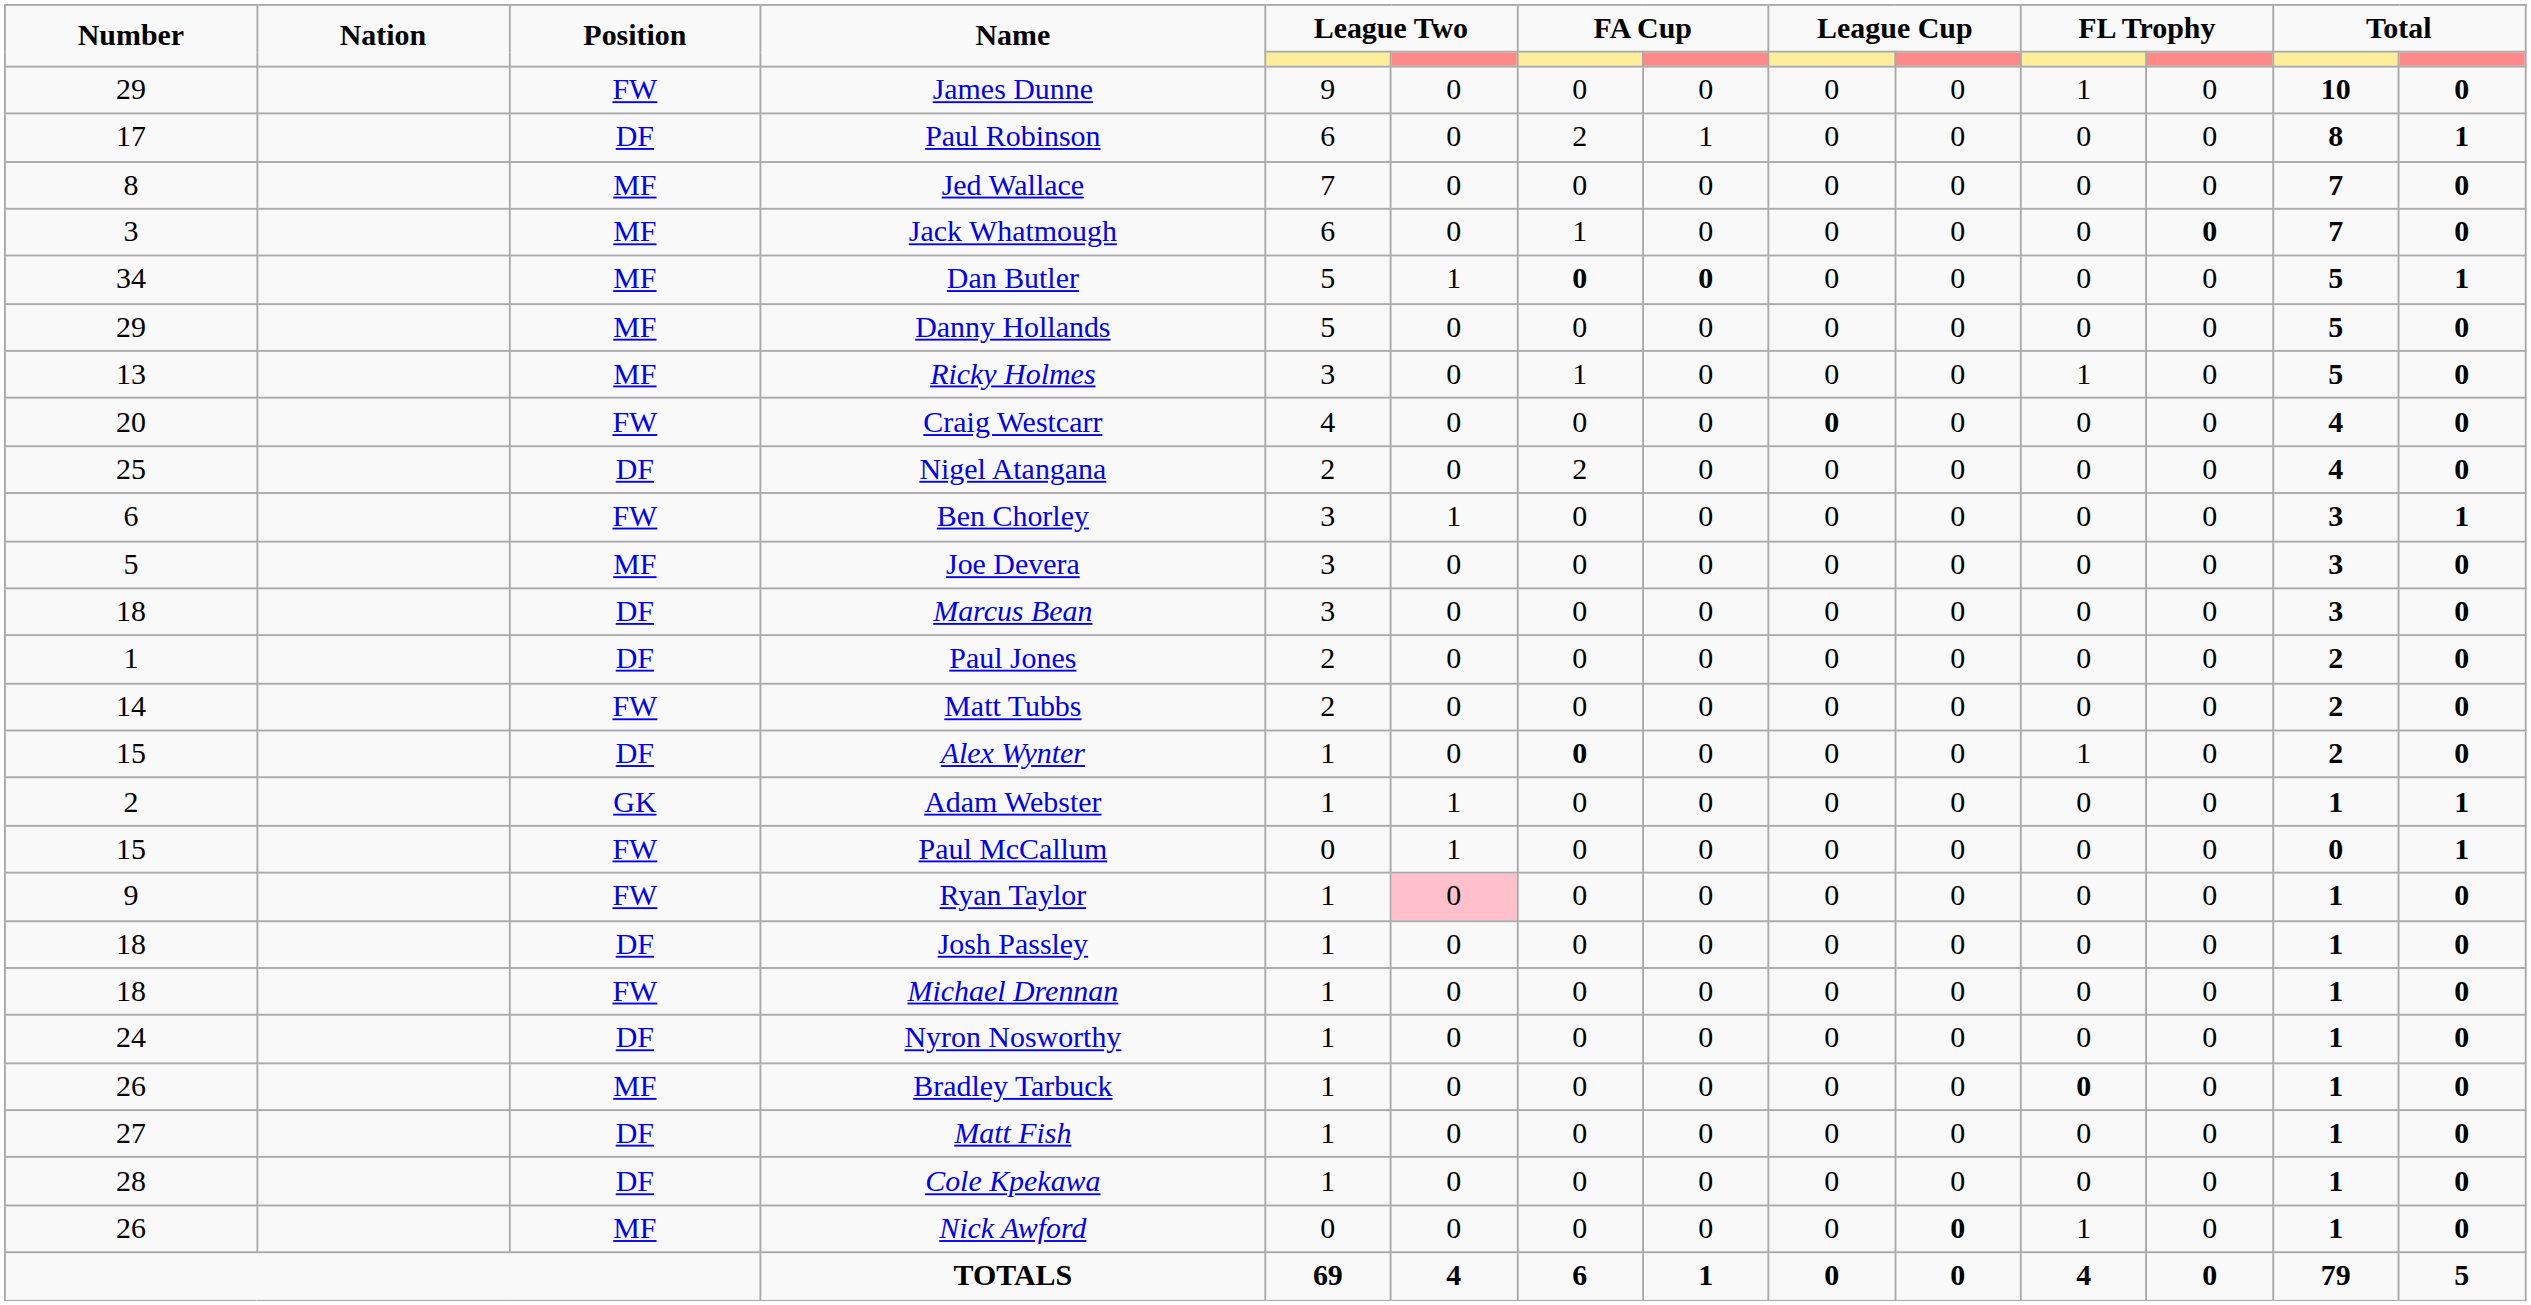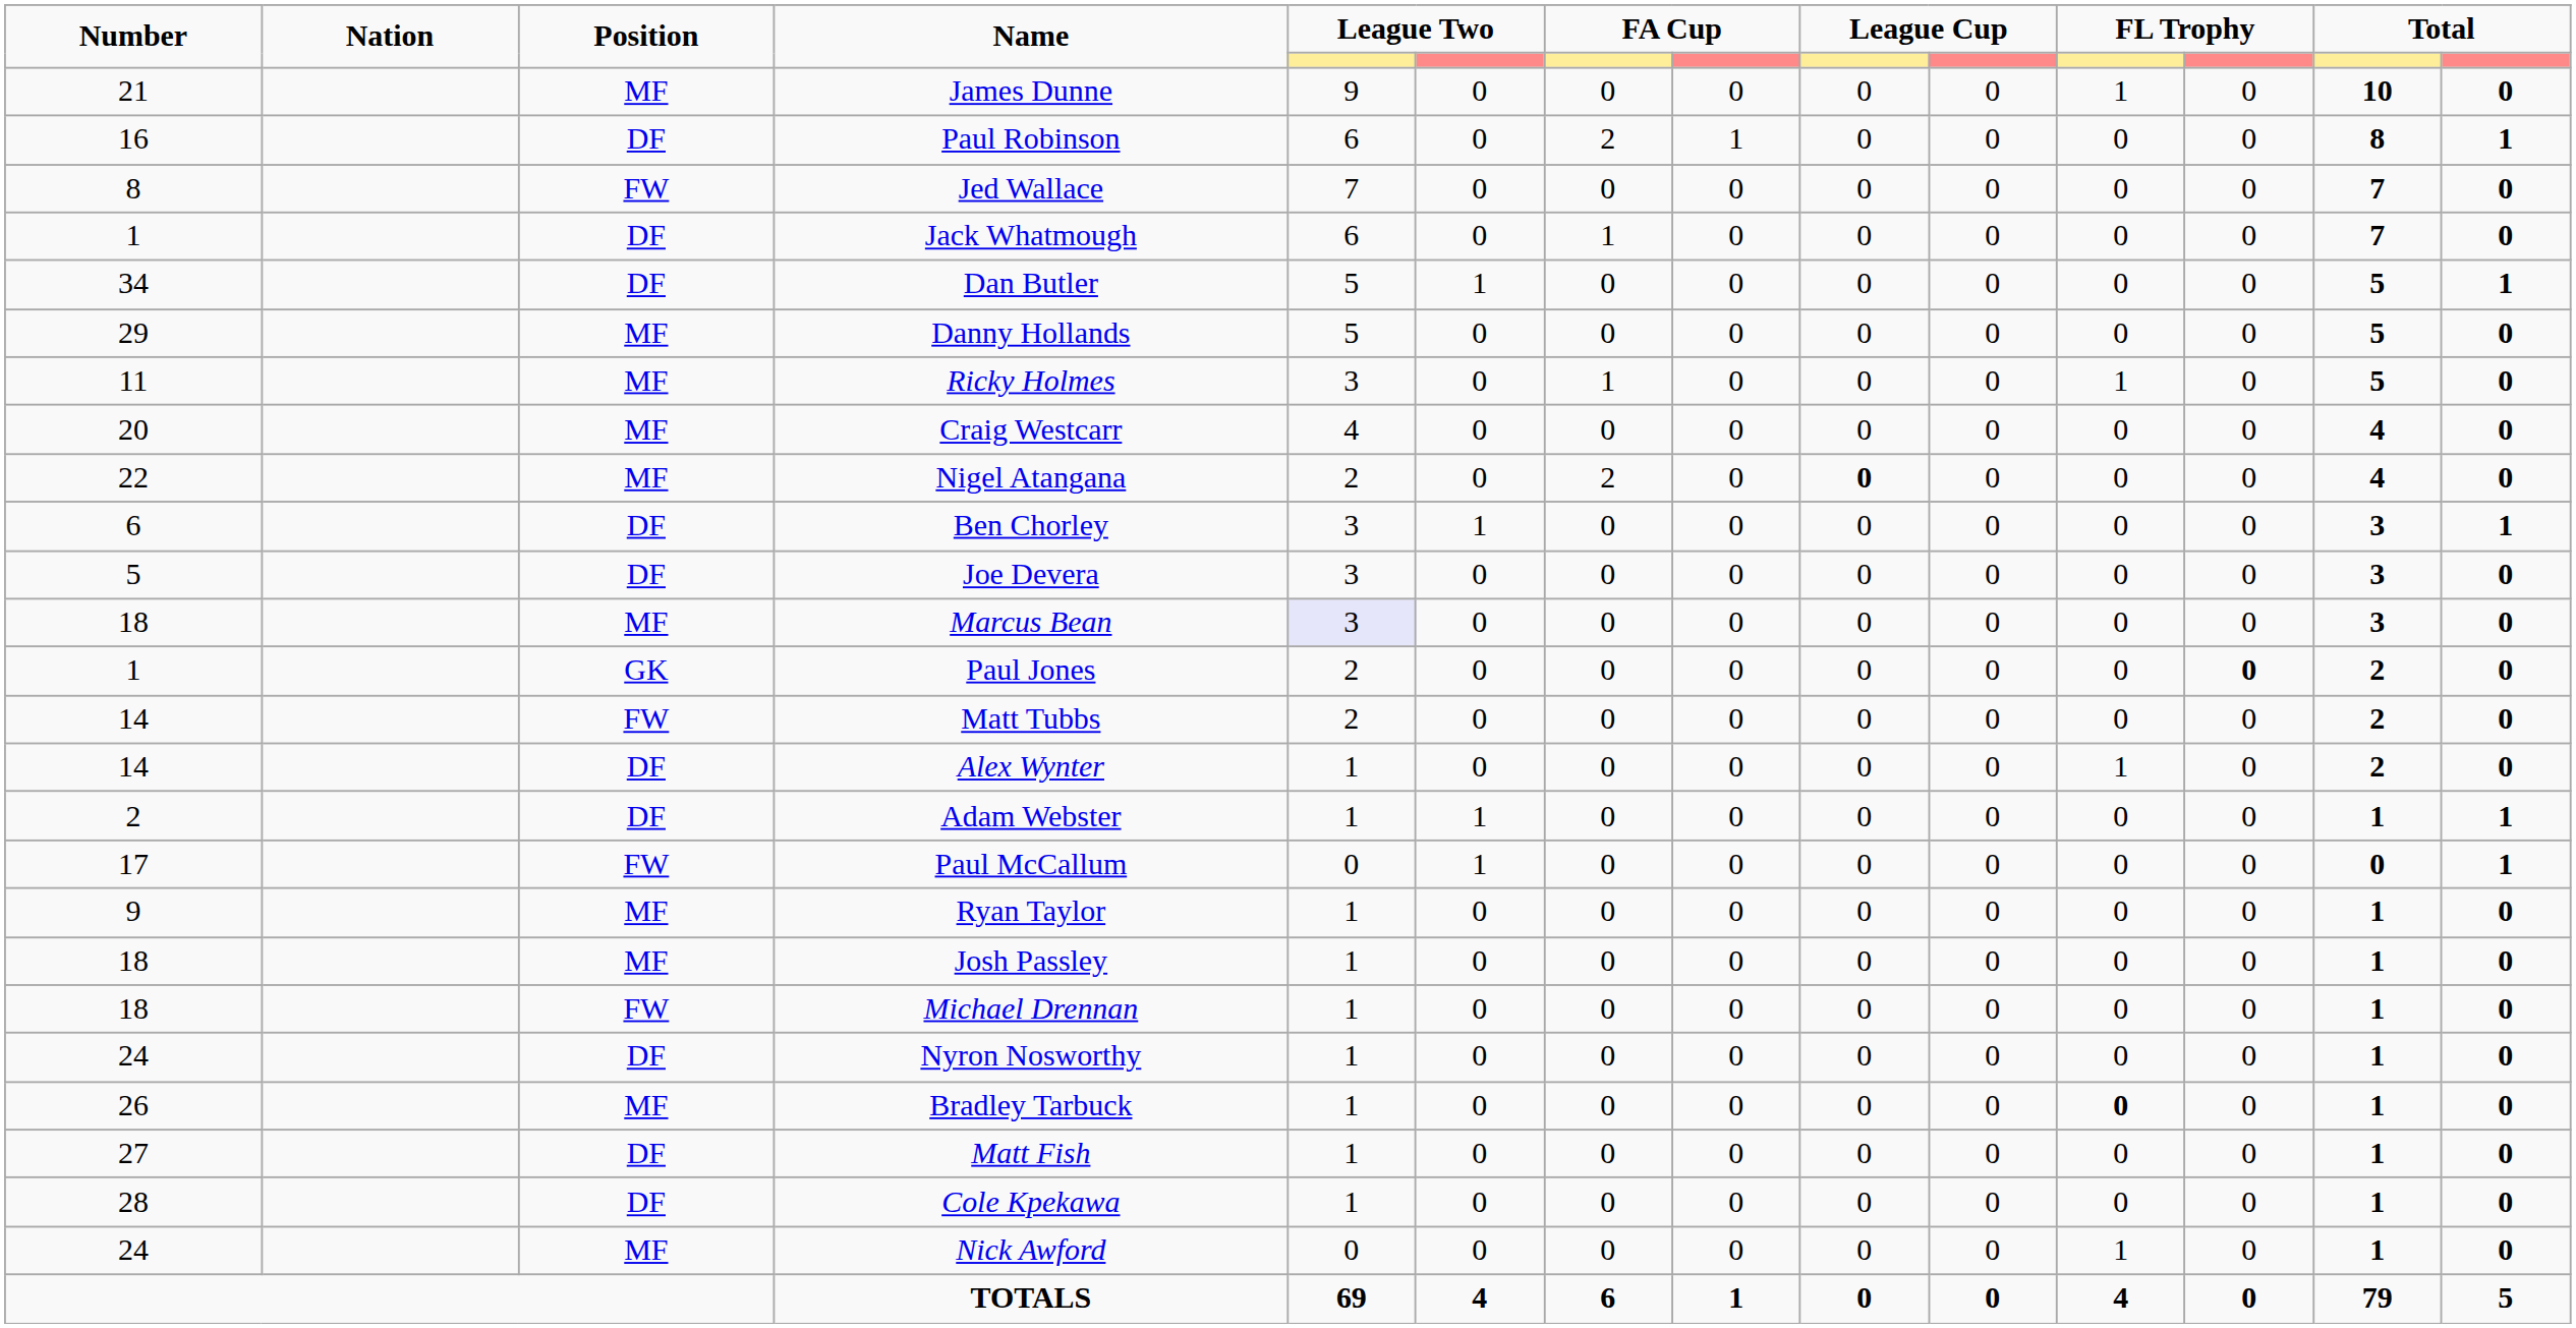 <table class="wikitable" style="text-align:center">
 <tr style="text-align:center">
 <td rowspan=2 style="width:10%; "><strong>Number</strong></td>
 <td rowspan=2 style="width:10%; "><strong>Nation</strong></td>
 <td rowspan=2 style="width:10%; "><strong>Position</strong></td>
 <td rowspan=2 style="width:20%; "><strong>Name</strong></td>
 <td colspan=2><strong>League Two</strong></td>
 <td colspan=2><strong>FA Cup</strong></td>
 <td colspan=2><strong>League Cup</strong></td>
 <td colspan=2><strong>FL Trophy</strong></td>
 <td colspan=2><strong>Total</strong></td>
 </tr>
 <tr>
 <th style="width:60px; background:#fe9;"></th>
 <th style="width:60px; background:#ff8888;"></th>
 <th style="width:60px; background:#fe9;"></th>
 <th style="width:60px; background:#ff8888;"></th>
 <th style="width:60px; background:#fe9;"></th>
 <th style="width:60px; background:#ff8888;"></th>
 <th style="width:60px; background:#fe9;"></th>
 <th style="width:60px; background:#ff8888;"></th>
 <th style="width:60px; background:#fe9;"></th>
 <th style="width:60px; background:#ff8888;"></th>
 </tr>
 <tr>
-<td>29</td>
+<td>21</td>
 <td></td>
-<td><a href='#'>FW</a></td>
+<td><a href='#'>MF</a></td>
 <td><a href='#'>James Dunne</a></td>
 <td>9</td>
 <td>0</td>
 <td>0</td>
 <td>0</td>
 <td>0</td>
 <td>0</td>
 <td>1</td>
 <td>0</td>
 <td><strong>10</strong></td>
 <td><strong>0</strong></td>
 </tr>
 <tr>
-<td>17</td>
+<td>16</td>
 <td></td>
 <td><a href='#'>DF</a></td>
 <td><a href='#'>Paul Robinson</a></td>
 <td>6</td>
 <td>0</td>
 <td>2</td>
 <td>1</td>
 <td>0</td>
 <td>0</td>
 <td>0</td>
 <td>0</td>
 <td><strong>8</strong></td>
 <td><strong>1</strong></td>
 </tr>
 <tr>
 <td>8</td>
 <td></td>
-<td><a href='#'>MF</a></td>
+<td><a href='#'>FW</a></td>
 <td><a href='#'>Jed Wallace</a></td>
 <td>7</td>
 <td>0</td>
 <td>0</td>
 <td>0</td>
 <td>0</td>
 <td>0</td>
 <td>0</td>
 <td>0</td>
 <td><strong>7</strong></td>
 <td><strong>0</strong></td>
 </tr>
 <tr>
-<td>3</td>
+<td>1</td>
 <td></td>
-<td><a href='#'>MF</a></td>
+<td><a href='#'>DF</a></td>
 <td><a href='#'>Jack Whatmough</a></td>
 <td>6</td>
 <td>0</td>
 <td>1</td>
 <td>0</td>
 <td>0</td>
 <td>0</td>
 <td>0</td>
-<td><strong>0</strong></td>
+<td>0</td>
 <td><strong>7</strong></td>
 <td><strong>0</strong></td>
 </tr>
 <tr>
 <td>34</td>
 <td></td>
-<td><a href='#'>MF</a></td>
+<td><a href='#'>DF</a></td>
 <td><a href='#'>Dan Butler</a></td>
 <td>5</td>
 <td>1</td>
-<td><strong>0</strong></td>
-<td><strong>0</strong></td>
+<td>0</td>
+<td>0</td>
 <td>0</td>
 <td>0</td>
 <td>0</td>
 <td>0</td>
 <td><strong>5</strong></td>
 <td><strong>1</strong></td>
 </tr>
 <tr>
 <td>29</td>
 <td></td>
 <td><a href='#'>MF</a></td>
 <td><a href='#'>Danny Hollands</a></td>
 <td>5</td>
 <td>0</td>
 <td>0</td>
 <td>0</td>
 <td>0</td>
 <td>0</td>
 <td>0</td>
 <td>0</td>
 <td><strong>5</strong></td>
 <td><strong>0</strong></td>
 </tr>
 <tr>
-<td>13</td>
+<td>11</td>
 <td></td>
 <td><a href='#'>MF</a></td>
 <td><em><a href='#'>Ricky Holmes</a></em></td>
 <td>3</td>
 <td>0</td>
 <td>1</td>
 <td>0</td>
 <td>0</td>
 <td>0</td>
 <td>1</td>
 <td>0</td>
 <td><strong>5</strong></td>
 <td><strong>0</strong></td>
 </tr>
 <tr>
 <td>20</td>
 <td></td>
-<td><a href='#'>FW</a></td>
+<td><a href='#'>MF</a></td>
 <td><a href='#'>Craig Westcarr</a></td>
 <td>4</td>
 <td>0</td>
 <td>0</td>
+<td>0</td>
+<td>0</td>
+<td>0</td>
+<td>0</td>
+<td>0</td>
+<td><strong>4</strong></td>
+<td><strong>0</strong></td>
+</tr>
+<tr>
+<td>22</td>
+<td></td>
+<td><a href='#'>MF</a></td>
+<td><a href='#'>Nigel Atangana</a></td>
+<td>2</td>
+<td>0</td>
+<td>2</td>
 <td>0</td>
 <td><strong>0</strong></td>
 <td>0</td>
 <td>0</td>
 <td>0</td>
 <td><strong>4</strong></td>
 <td><strong>0</strong></td>
 </tr>
 <tr>
-<td>25</td>
+<td>6</td>
 <td></td>
 <td><a href='#'>DF</a></td>
-<td><a href='#'>Nigel Atangana</a></td>
-<td>2</td>
-<td>0</td>
-<td>2</td>
-<td>0</td>
-<td>0</td>
-<td>0</td>
-<td>0</td>
-<td>0</td>
-<td><strong>4</strong></td>
-<td><strong>0</strong></td>
-</tr>
-<tr>
-<td>6</td>
-<td></td>
-<td><a href='#'>FW</a></td>
 <td><a href='#'>Ben Chorley</a></td>
 <td>3</td>
 <td>1</td>
 <td>0</td>
 <td>0</td>
 <td>0</td>
 <td>0</td>
 <td>0</td>
 <td>0</td>
 <td><strong>3</strong></td>
 <td><strong>1</strong></td>
 </tr>
 <tr>
 <td>5</td>
 <td></td>
-<td><a href='#'>MF</a></td>
+<td><a href='#'>DF</a></td>
 <td><a href='#'>Joe Devera</a></td>
 <td>3</td>
 <td>0</td>
 <td>0</td>
 <td>0</td>
 <td>0</td>
 <td>0</td>
 <td>0</td>
 <td>0</td>
 <td><strong>3</strong></td>
 <td><strong>0</strong></td>
 </tr>
 <tr>
 <td>18</td>
 <td></td>
-<td><a href='#'>DF</a></td>
+<td><a href='#'>MF</a></td>
 <td><em><a href='#'>Marcus Bean</a></em></td>
-<td>3</td>
+<td style="background: lavender;">3</td>
 <td>0</td>
 <td>0</td>
 <td>0</td>
 <td>0</td>
 <td>0</td>
 <td>0</td>
 <td>0</td>
 <td><strong>3</strong></td>
 <td><strong>0</strong></td>
 </tr>
 <tr>
 <td>1</td>
 <td></td>
-<td><a href='#'>DF</a></td>
+<td><a href='#'>GK</a></td>
 <td><a href='#'>Paul Jones</a></td>
 <td>2</td>
 <td>0</td>
 <td>0</td>
 <td>0</td>
 <td>0</td>
 <td>0</td>
 <td>0</td>
-<td>0</td>
+<td><strong>0</strong></td>
 <td><strong>2</strong></td>
 <td><strong>0</strong></td>
 </tr>
 <tr>
 <td>14</td>
 <td></td>
 <td><a href='#'>FW</a></td>
 <td><a href='#'>Matt Tubbs</a></td>
 <td>2</td>
 <td>0</td>
 <td>0</td>
 <td>0</td>
 <td>0</td>
 <td>0</td>
 <td>0</td>
 <td>0</td>
 <td><strong>2</strong></td>
 <td><strong>0</strong></td>
 </tr>
 <tr>
-<td>15</td>
+<td>14</td>
 <td></td>
 <td><a href='#'>DF</a></td>
 <td><em><a href='#'>Alex Wynter</a></em></td>
 <td>1</td>
 <td>0</td>
-<td><strong>0</strong></td>
+<td>0</td>
 <td>0</td>
 <td>0</td>
 <td>0</td>
 <td>1</td>
 <td>0</td>
 <td><strong>2</strong></td>
 <td><strong>0</strong></td>
 </tr>
 <tr>
 <td>2</td>
 <td></td>
-<td><a href='#'>GK</a></td>
+<td><a href='#'>DF</a></td>
 <td><a href='#'>Adam Webster</a></td>
 <td>1</td>
 <td>1</td>
 <td>0</td>
 <td>0</td>
 <td>0</td>
 <td>0</td>
 <td>0</td>
 <td>0</td>
 <td><strong>1</strong></td>
 <td><strong>1</strong></td>
 </tr>
 <tr>
-<td>15</td>
+<td>17</td>
 <td></td>
 <td><a href='#'>FW</a></td>
 <td><a href='#'>Paul McCallum</a></td>
 <td>0</td>
 <td>1</td>
 <td>0</td>
 <td>0</td>
 <td>0</td>
 <td>0</td>
 <td>0</td>
 <td>0</td>
 <td><strong>0</strong></td>
 <td><strong>1</strong></td>
 </tr>
 <tr>
 <td>9</td>
 <td></td>
-<td><a href='#'>FW</a></td>
+<td><a href='#'>MF</a></td>
 <td><a href='#'>Ryan Taylor</a></td>
 <td>1</td>
-<td style="background: pink;">0</td>
+<td>0</td>
 <td>0</td>
 <td>0</td>
 <td>0</td>
 <td>0</td>
 <td>0</td>
 <td>0</td>
 <td><strong>1</strong></td>
 <td><strong>0</strong></td>
 </tr>
 <tr>
 <td>18</td>
 <td></td>
-<td><a href='#'>DF</a></td>
+<td><a href='#'>MF</a></td>
 <td><a href='#'>Josh Passley</a></td>
 <td>1</td>
 <td>0</td>
 <td>0</td>
 <td>0</td>
 <td>0</td>
 <td>0</td>
 <td>0</td>
 <td>0</td>
 <td><strong>1</strong></td>
 <td><strong>0</strong></td>
 </tr>
 <tr>
 <td>18</td>
 <td></td>
 <td><a href='#'>FW</a></td>
 <td><em><a href='#'>Michael Drennan</a></em></td>
 <td>1</td>
 <td>0</td>
 <td>0</td>
 <td>0</td>
 <td>0</td>
 <td>0</td>
 <td>0</td>
 <td>0</td>
 <td><strong>1</strong></td>
 <td><strong>0</strong></td>
 </tr>
 <tr>
 <td>24</td>
 <td></td>
 <td><a href='#'>DF</a></td>
 <td><a href='#'>Nyron Nosworthy</a></td>
 <td>1</td>
 <td>0</td>
 <td>0</td>
 <td>0</td>
 <td>0</td>
 <td>0</td>
 <td>0</td>
 <td>0</td>
 <td><strong>1</strong></td>
 <td><strong>0</strong></td>
 </tr>
 <tr>
 <td>26</td>
 <td></td>
 <td><a href='#'>MF</a></td>
 <td><a href='#'>Bradley Tarbuck</a></td>
 <td>1</td>
 <td>0</td>
 <td>0</td>
 <td>0</td>
 <td>0</td>
 <td>0</td>
 <td><strong>0</strong></td>
 <td>0</td>
 <td><strong>1</strong></td>
 <td><strong>0</strong></td>
 </tr>
 <tr>
 <td>27</td>
 <td></td>
 <td><a href='#'>DF</a></td>
 <td><em><a href='#'>Matt Fish</a></em></td>
 <td>1</td>
 <td>0</td>
 <td>0</td>
 <td>0</td>
 <td>0</td>
 <td>0</td>
 <td>0</td>
 <td>0</td>
 <td><strong>1</strong></td>
 <td><strong>0</strong></td>
 </tr>
 <tr>
 <td>28</td>
 <td></td>
 <td><a href='#'>DF</a></td>
 <td><em><a href='#'>Cole Kpekawa</a></em></td>
 <td>1</td>
 <td>0</td>
 <td>0</td>
 <td>0</td>
 <td>0</td>
 <td>0</td>
 <td>0</td>
 <td>0</td>
 <td><strong>1</strong></td>
 <td><strong>0</strong></td>
 </tr>
 <tr>
-<td>26</td>
+<td>24</td>
 <td></td>
 <td><a href='#'>MF</a></td>
 <td><em><a href='#'>Nick Awford</a></em></td>
 <td>0</td>
 <td>0</td>
 <td>0</td>
 <td>0</td>
 <td>0</td>
-<td><strong>0</strong></td>
+<td>0</td>
 <td>1</td>
 <td>0</td>
 <td><strong>1</strong></td>
 <td><strong>0</strong></td>
 </tr>
 <tr>
 <td colspan=3></td>
 <td><strong>TOTALS</strong></td>
 <td><strong>69</strong></td>
 <td><strong>4</strong></td>
 <td><strong>6</strong></td>
 <td><strong>1</strong></td>
 <td><strong>0</strong></td>
 <td><strong>0</strong></td>
 <td><strong>4</strong></td>
 <td><strong>0</strong></td>
 <td><strong>79</strong></td>
 <td><strong>5</strong></td>
 </tr>
 </table>
